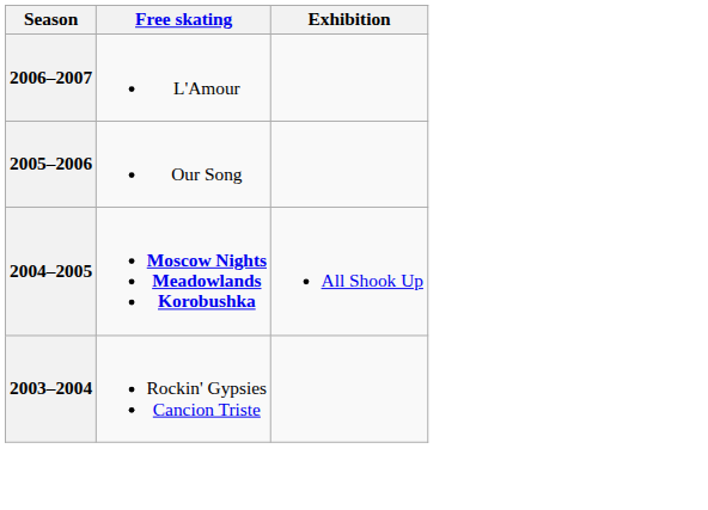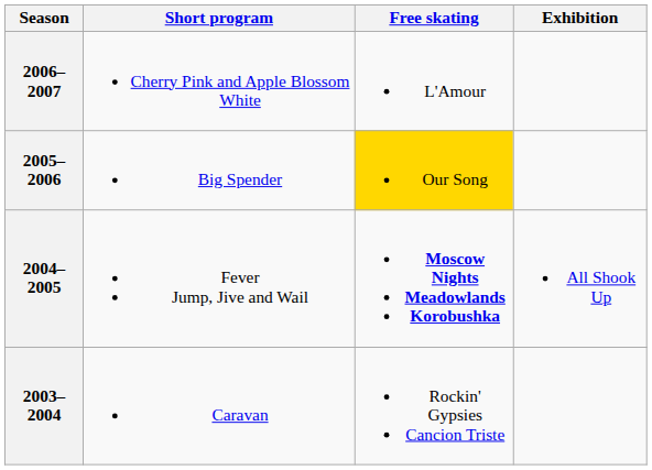 <table class="wikitable" style="text-align:center">
 <tr>
 <th>Season</th>
+<th><a href='#'>Short program</a></th>
 <th><a href='#'>Free skating</a></th>
 <th>Exhibition</th>
 </tr>
 <tr>
 <th>2006–2007 <br> </th>
+<td><br><ul><li><a href='#'>Cherry Pink and Apple Blossom White</a></li></ul></td>
 <td><br><ul><li>L'Amour <br></li></ul></td>
 <td></td>
 </tr>
 <tr>
 <th>2005–2006 <br> </th>
-<td><br><ul><li>Our Song <br></li></ul></td>
+<td><br><ul><li><a href='#'>Big Spender</a> <br></li></ul></td>
+<td style="background: gold;"><br><ul><li>Our Song <br></li></ul></td>
 <td></td>
 </tr>
 <tr>
 <th>2004–2005 <br> </th>
+<td><br><ul><li>Fever</li><li>Jump, Jive and Wail</li></ul></td>
 <td><strong><br><ul><li><a href='#'>Moscow Nights</a></li><li><a href='#'>Meadowlands</a></li><li><a href='#'>Korobushka</a> <br></li></ul></strong></td>
 <td><br><ul><li><a href='#'>All Shook Up</a> <br></li></ul></td>
 </tr>
 <tr>
 <th>2003–2004 <br> </th>
+<td><br><ul><li><a href='#'>Caravan</a> <br></li></ul></td>
 <td><br><ul><li>Rockin' Gypsies <br></li><li><a href='#'>Cancion Triste</a> <br></li></ul></td>
 <td></td>
 </tr>
 </table>
